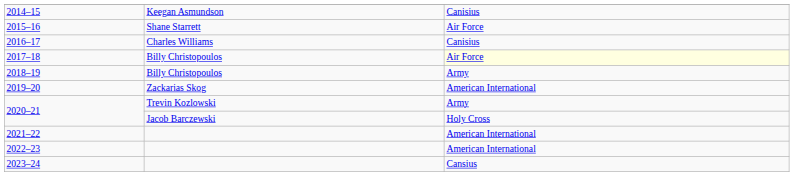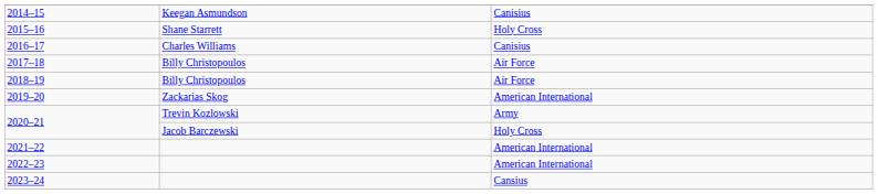 <table class="wikitable sortable"; width=66%>
 <tr>
 </tr>
 <tr>
 <td><a href='#'>2014–15</a></td>
 <td><a href='#'>Keegan Asmundson</a></td>
 <td><a href='#'>Canisius</a></td>
 </tr>
 <tr>
 <td><a href='#'>2015–16</a></td>
 <td><a href='#'>Shane Starrett</a></td>
-<td><a href='#'>Air Force</a></td>
+<td><a href='#'>Holy Cross</a></td>
 </tr>
 <tr>
 <td><a href='#'>2016–17</a></td>
 <td><a href='#'>Charles Williams</a></td>
 <td><a href='#'>Canisius</a></td>
 </tr>
 <tr>
 <td><a href='#'>2017–18</a></td>
 <td><a href='#'>Billy Christopoulos</a></td>
-<td style="background: lightyellow;"><a href='#'>Air Force</a></td>
+<td><a href='#'>Air Force</a></td>
 </tr>
 <tr>
 <td><a href='#'>2018–19</a></td>
 <td><a href='#'>Billy Christopoulos</a></td>
-<td><a href='#'>Army</a></td>
+<td><a href='#'>Air Force</a></td>
 </tr>
 <tr>
 <td><a href='#'>2019–20</a></td>
 <td><a href='#'>Zackarias Skog</a></td>
 <td><a href='#'>American International</a></td>
 </tr>
 <tr>
 <td rowspan=2><a href='#'>2020–21</a></td>
 <td><a href='#'>Trevin Kozlowski</a></td>
 <td><a href='#'>Army</a></td>
 </tr>
 <tr>
 <td><a href='#'>Jacob Barczewski</a></td>
 <td><a href='#'>Holy Cross</a></td>
 </tr>
 <tr>
 <td><a href='#'>2021–22</a></td>
 <td></td>
 <td><a href='#'>American International</a></td>
 </tr>
 <tr>
 <td><a href='#'>2022–23</a></td>
 <td></td>
 <td><a href='#'>American International</a></td>
 </tr>
 <tr>
 <td><a href='#'>2023–24</a></td>
 <td></td>
 <td><a href='#'>Cansius</a></td>
 </tr>
 </table>
